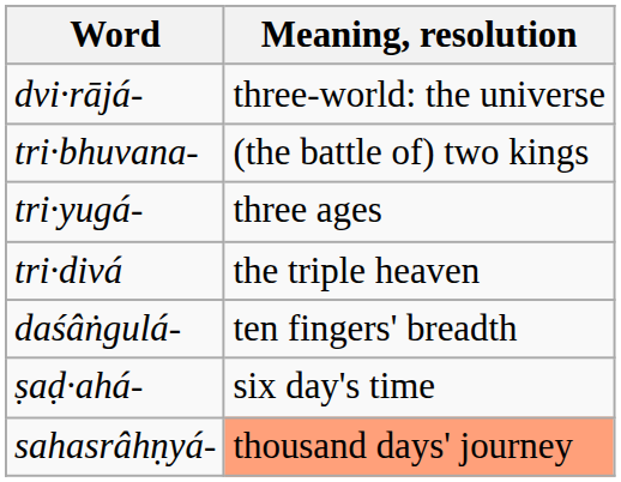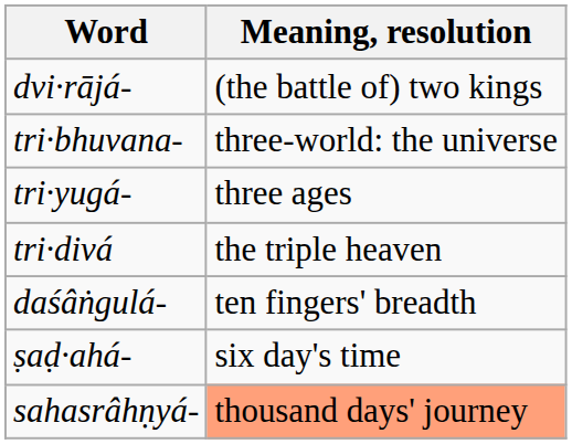 <table class="wikitable">
 <tr>
 <th>Word</th>
 <th>Meaning, resolution</th>
 </tr>
 <tr>
 <td><em>dvi·rājá-</em></td>
-<td>three-world: the universe</td>
+<td>(the battle of) two kings</td>
 </tr>
 <tr>
 <td><em>tri·bhuvana-</em></td>
-<td>(the battle of) two kings</td>
+<td>three-world: the universe</td>
 </tr>
 <tr>
 <td><em>tri·yugá-</em></td>
 <td>three ages</td>
 </tr>
 <tr>
 <td><em>tri·divá</em></td>
 <td>the triple heaven</td>
 </tr>
 <tr>
 <td><em>daśâṅgulá-</em></td>
 <td>ten fingers' breadth</td>
 </tr>
 <tr>
 <td><em>ṣaḍ·ahá-</em></td>
 <td>six day's time</td>
 </tr>
 <tr>
 <td><em>sahasrâhṇyá-</em></td>
 <td style="background: lightsalmon;">thousand days' journey</td>
 </tr>
 </table>
